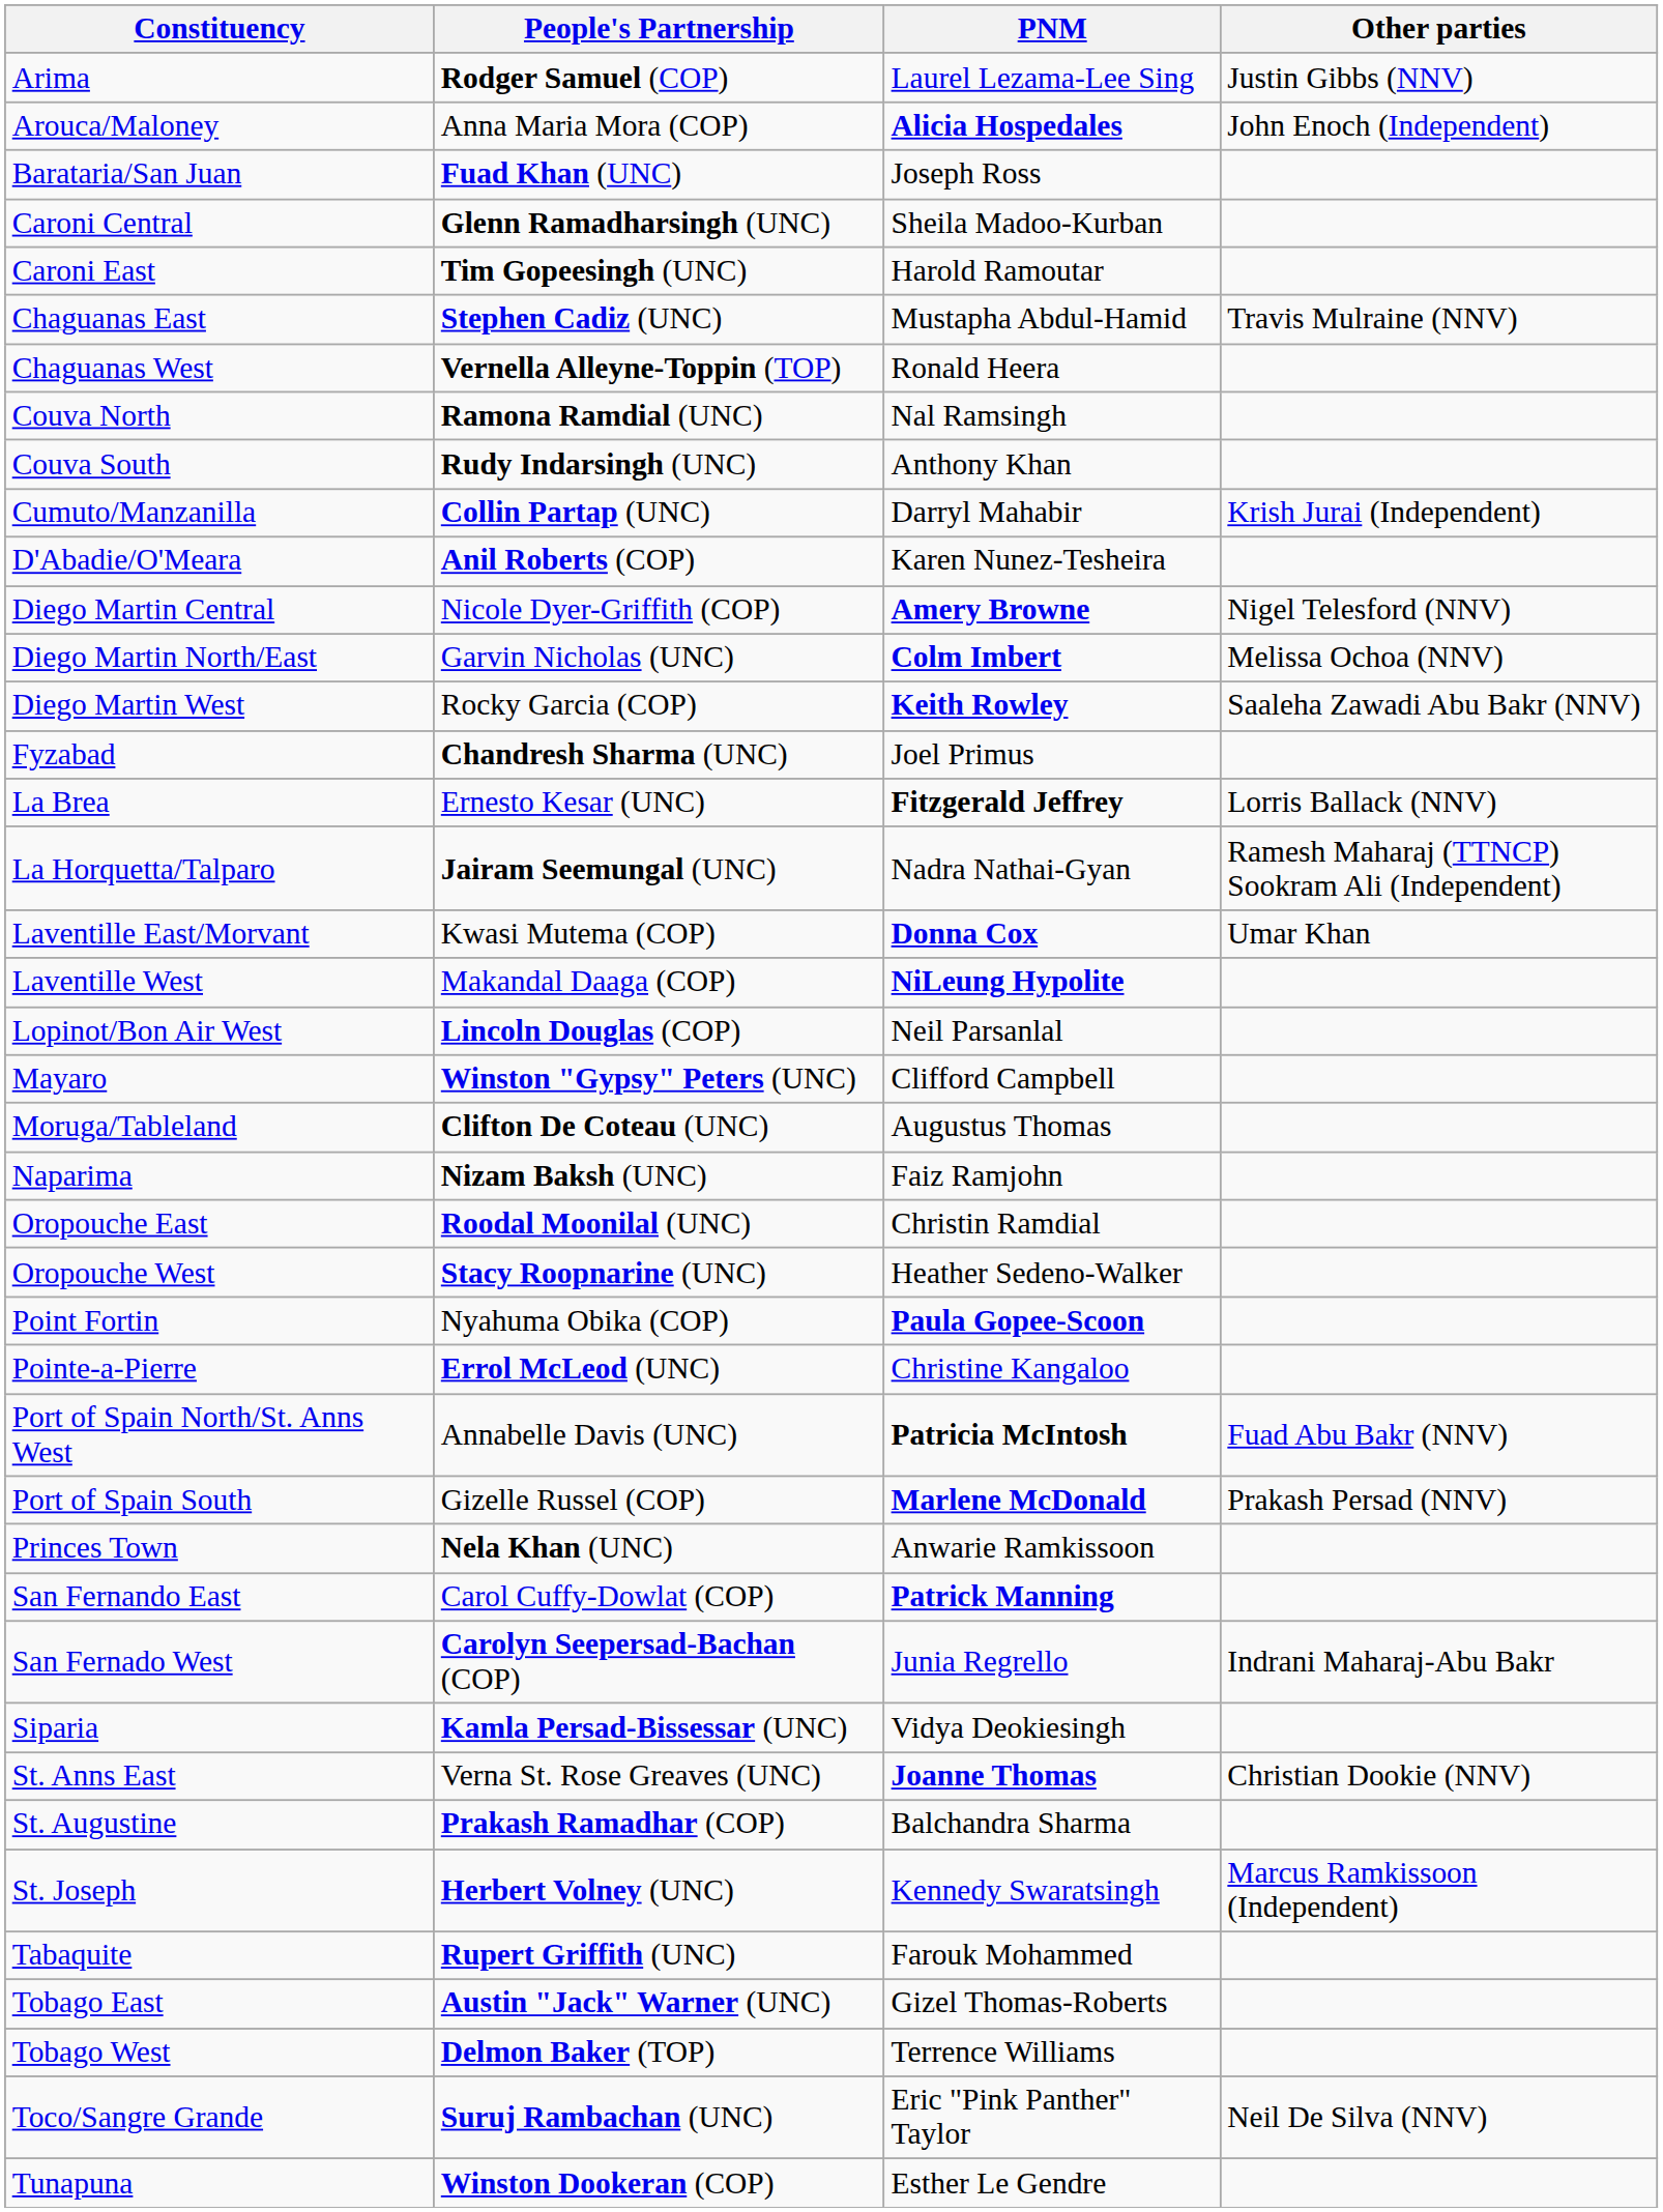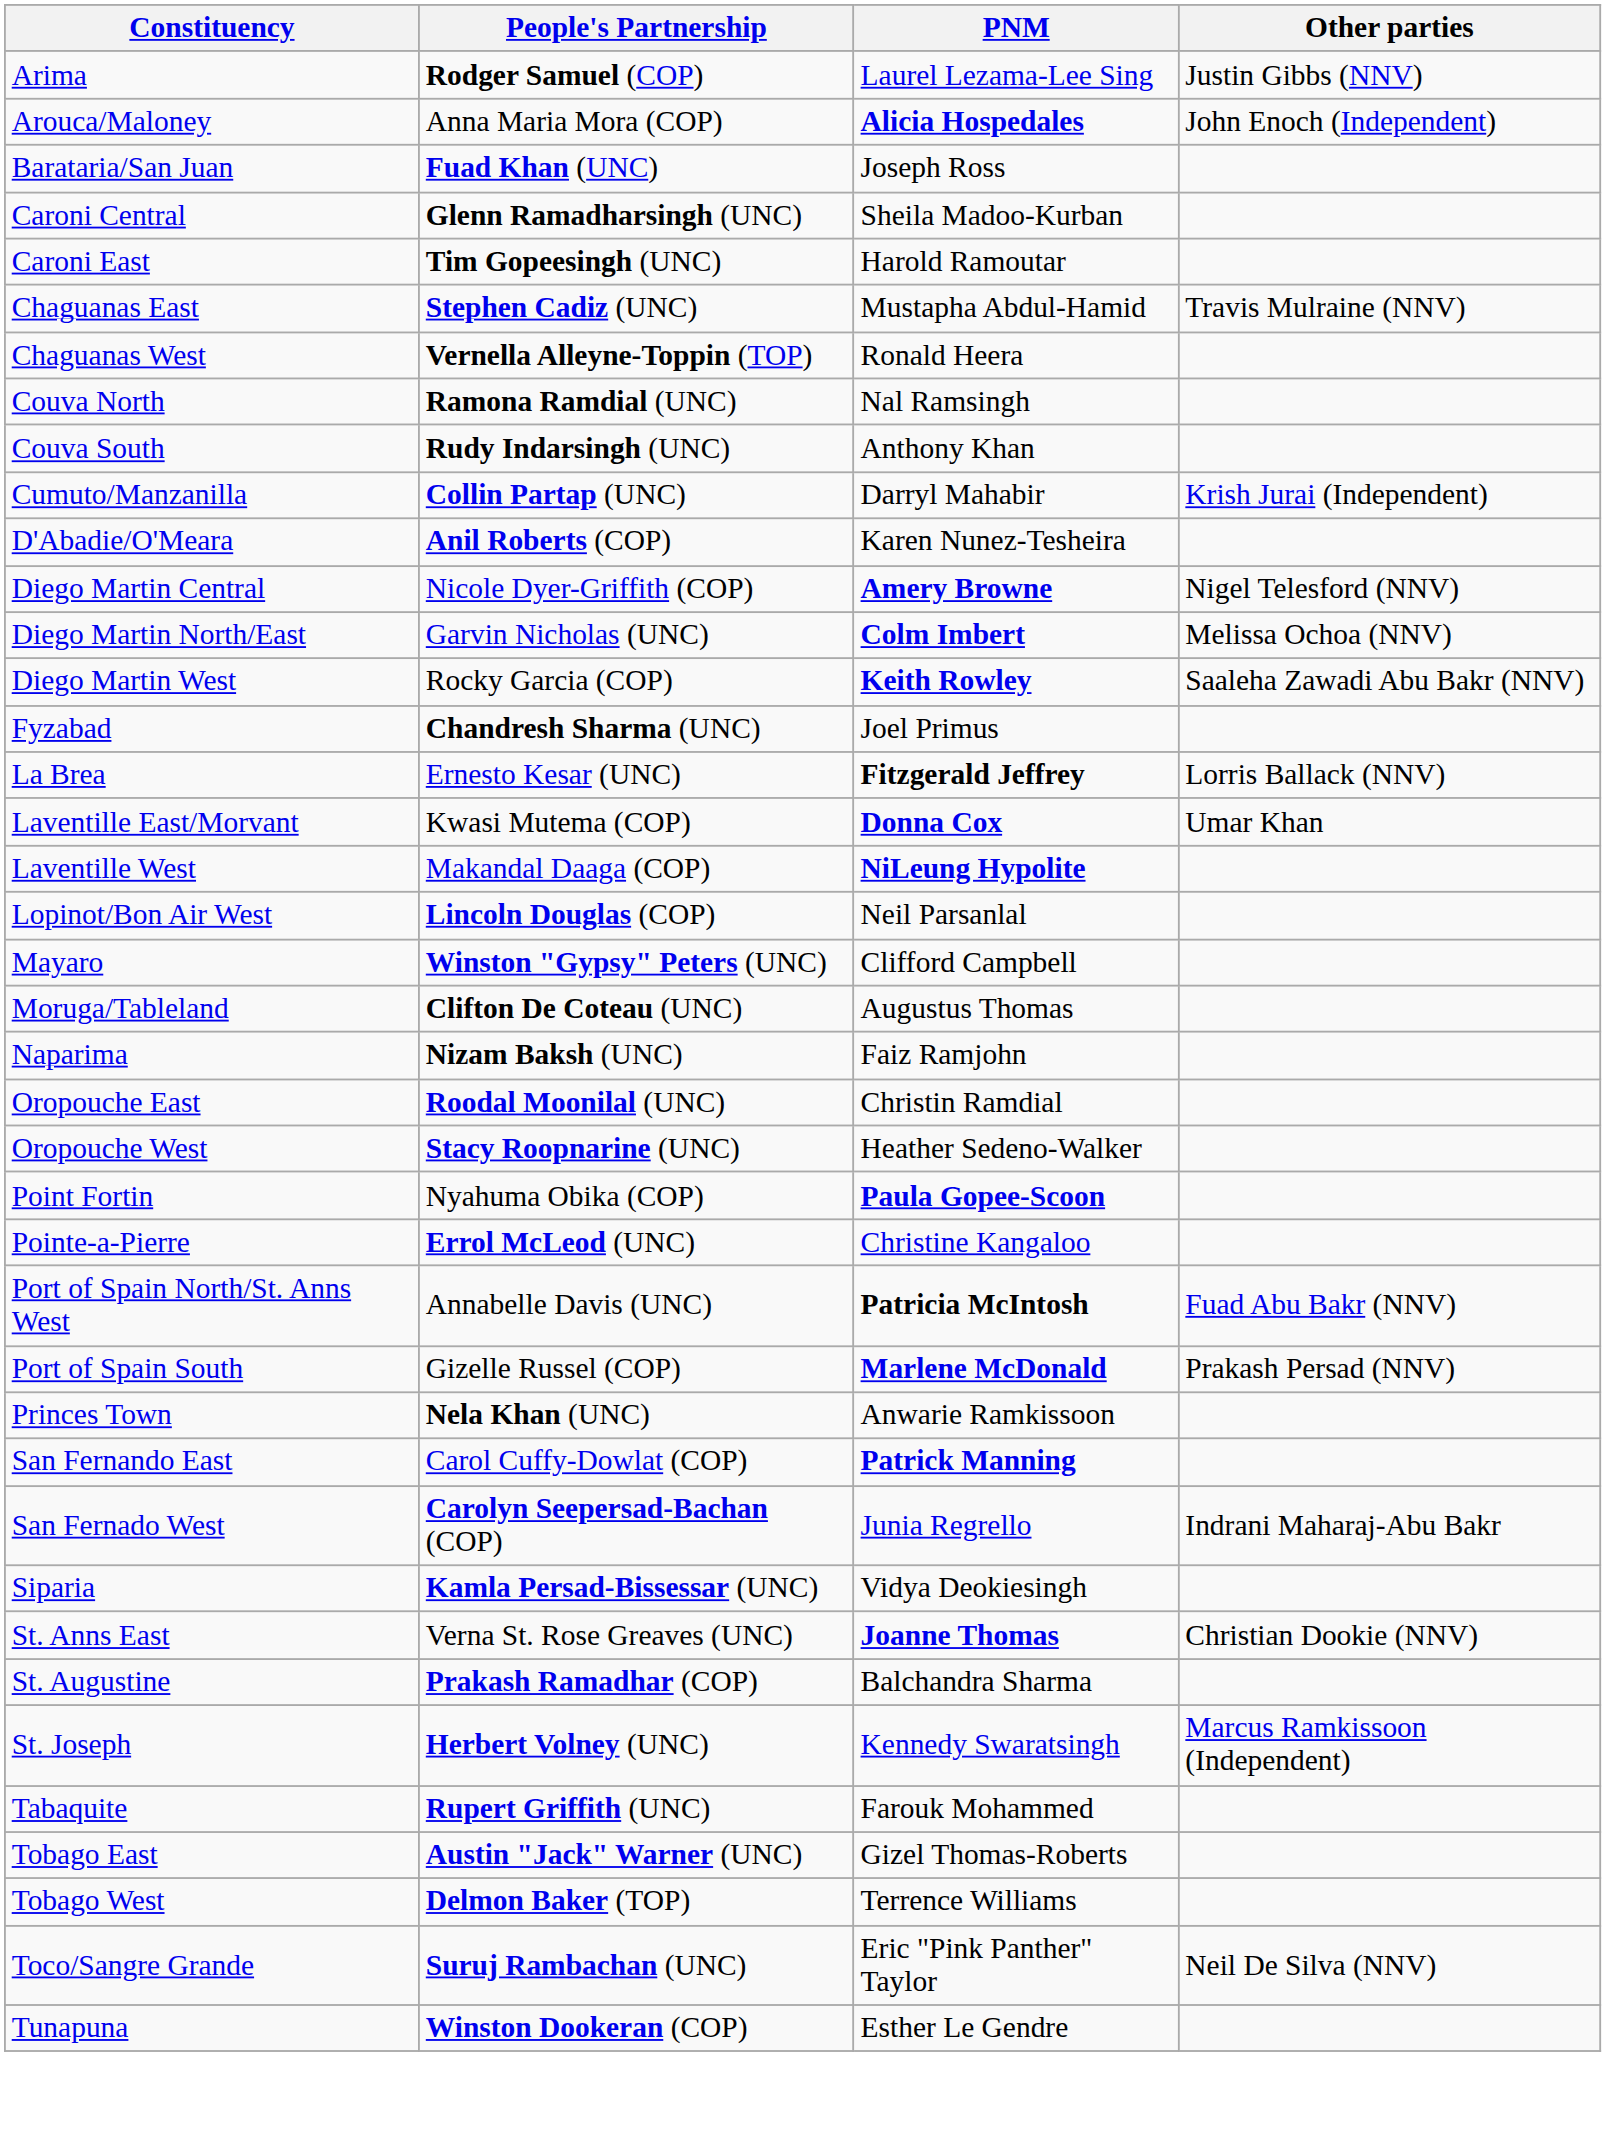 <table class="wikitable sortable">
 <tr>
 <th><a href='#'>Constituency</a></th>
 <th><a href='#'>People's Partnership</a></th>
 <th><a href='#'>PNM</a></th>
 <th>Other parties</th>
 </tr>
 <tr>
 <td><a href='#'>Arima</a></td>
 <td><strong>Rodger Samuel</strong> (<a href='#'>COP</a>)</td>
 <td><a href='#'>Laurel Lezama-Lee Sing</a></td>
 <td>Justin Gibbs (<a href='#'>NNV</a>)</td>
 </tr>
 <tr>
 <td><a href='#'>Arouca/Maloney</a></td>
 <td>Anna Maria Mora (COP)</td>
 <td><strong><a href='#'>Alicia Hospedales</a></strong></td>
 <td>John Enoch (<a href='#'>Independent</a>)</td>
 </tr>
 <tr>
 <td><a href='#'>Barataria/San Juan</a></td>
 <td><strong><a href='#'>Fuad Khan</a></strong> (<a href='#'>UNC</a>)</td>
 <td>Joseph Ross</td>
 <td></td>
 </tr>
 <tr>
 <td><a href='#'>Caroni Central</a></td>
 <td><strong>Glenn Ramadharsingh</strong> (UNC)</td>
 <td>Sheila Madoo-Kurban</td>
 <td></td>
 </tr>
 <tr>
 <td><a href='#'>Caroni East</a></td>
 <td><strong>Tim Gopeesingh</strong> (UNC)</td>
 <td>Harold Ramoutar</td>
 <td></td>
 </tr>
 <tr>
 <td><a href='#'>Chaguanas East</a></td>
 <td><strong><a href='#'>Stephen Cadiz</a></strong> (UNC)</td>
 <td>Mustapha Abdul-Hamid</td>
 <td>Travis Mulraine (NNV)</td>
 </tr>
 <tr>
 <td><a href='#'>Chaguanas West</a></td>
 <td><strong>Vernella Alleyne-Toppin</strong> (<a href='#'>TOP</a>)</td>
 <td>Ronald Heera</td>
 <td></td>
 </tr>
 <tr>
 <td><a href='#'>Couva North</a></td>
 <td><strong>Ramona Ramdial</strong> (UNC)</td>
 <td>Nal Ramsingh</td>
 <td></td>
 </tr>
 <tr>
 <td><a href='#'>Couva South</a></td>
 <td><strong>Rudy Indarsingh</strong> (UNC)</td>
 <td>Anthony Khan</td>
 <td></td>
 </tr>
 <tr>
 <td><a href='#'>Cumuto/Manzanilla</a></td>
 <td><strong><a href='#'>Collin Partap</a></strong> (UNC)</td>
 <td>Darryl Mahabir</td>
 <td><a href='#'>Krish Jurai</a> (Independent)</td>
 </tr>
 <tr>
 <td><a href='#'>D'Abadie/O'Meara</a></td>
 <td><strong><a href='#'>Anil Roberts</a></strong> (COP)</td>
 <td>Karen Nunez-Tesheira</td>
 <td></td>
 </tr>
 <tr>
 <td><a href='#'>Diego Martin Central</a></td>
 <td><a href='#'>Nicole Dyer-Griffith</a> (COP)</td>
 <td><strong><a href='#'>Amery Browne</a></strong></td>
 <td>Nigel Telesford (NNV)</td>
 </tr>
 <tr>
 <td><a href='#'>Diego Martin North/East</a></td>
 <td><a href='#'>Garvin Nicholas</a> (UNC)</td>
 <td><strong><a href='#'>Colm Imbert</a></strong></td>
 <td>Melissa Ochoa (NNV)</td>
 </tr>
 <tr>
 <td><a href='#'>Diego Martin West</a></td>
 <td>Rocky Garcia (COP)</td>
 <td><strong><a href='#'>Keith Rowley</a></strong></td>
 <td>Saaleha Zawadi Abu Bakr (NNV)</td>
 </tr>
 <tr>
 <td><a href='#'>Fyzabad</a></td>
 <td><strong>Chandresh Sharma</strong> (UNC)</td>
 <td>Joel Primus</td>
 <td></td>
 </tr>
 <tr>
 <td><a href='#'>La Brea</a></td>
 <td><a href='#'>Ernesto Kesar</a> (UNC)</td>
 <td><strong>Fitzgerald Jeffrey</strong></td>
 <td>Lorris Ballack (NNV)</td>
-</tr>
-<tr>
-<td><a href='#'>La Horquetta/Talparo</a></td>
-<td><strong>Jairam Seemungal</strong> (UNC)</td>
-<td>Nadra Nathai-Gyan</td>
-<td>Ramesh Maharaj (<a href='#'>TTNCP</a>)<br>Sookram Ali (Independent)</td>
 </tr>
 <tr>
 <td><a href='#'>Laventille East/Morvant</a></td>
 <td>Kwasi Mutema (COP)</td>
 <td><strong><a href='#'>Donna Cox</a></strong></td>
 <td>Umar Khan</td>
 </tr>
 <tr>
 <td><a href='#'>Laventille West</a></td>
 <td><a href='#'>Makandal Daaga</a> (COP)</td>
 <td><strong><a href='#'>NiLeung Hypolite</a></strong></td>
 <td></td>
 </tr>
 <tr>
 <td><a href='#'>Lopinot/Bon Air West</a></td>
 <td><strong><a href='#'>Lincoln Douglas</a></strong> (COP)</td>
 <td>Neil Parsanlal</td>
 <td></td>
 </tr>
 <tr>
 <td><a href='#'>Mayaro</a></td>
 <td><strong><a href='#'>Winston "Gypsy" Peters</a></strong> (UNC)</td>
 <td>Clifford Campbell</td>
 <td></td>
 </tr>
 <tr>
 <td><a href='#'>Moruga/Tableland</a></td>
 <td><strong>Clifton De Coteau</strong> (UNC)</td>
 <td>Augustus Thomas</td>
 <td></td>
 </tr>
 <tr>
 <td><a href='#'>Naparima</a></td>
 <td><strong>Nizam Baksh</strong> (UNC)</td>
 <td>Faiz Ramjohn</td>
 <td></td>
 </tr>
 <tr>
 <td><a href='#'>Oropouche East</a></td>
 <td><strong><a href='#'>Roodal Moonilal</a></strong> (UNC)</td>
 <td>Christin Ramdial</td>
 <td></td>
 </tr>
 <tr>
 <td><a href='#'>Oropouche West</a></td>
 <td><strong><a href='#'>Stacy Roopnarine</a></strong> (UNC)</td>
 <td>Heather Sedeno-Walker</td>
 <td></td>
 </tr>
 <tr>
 <td><a href='#'>Point Fortin</a></td>
 <td>Nyahuma Obika (COP)</td>
 <td><strong><a href='#'>Paula Gopee-Scoon</a></strong></td>
 <td></td>
 </tr>
 <tr>
 <td><a href='#'>Pointe-a-Pierre</a></td>
 <td><strong><a href='#'>Errol McLeod</a></strong> (UNC)</td>
 <td><a href='#'>Christine Kangaloo</a></td>
 <td></td>
 </tr>
 <tr>
 <td><a href='#'>Port of Spain North/St. Anns West</a></td>
 <td>Annabelle Davis (UNC)</td>
 <td><strong>Patricia McIntosh</strong></td>
 <td><a href='#'>Fuad Abu Bakr</a> (NNV)</td>
 </tr>
 <tr>
 <td><a href='#'>Port of Spain South</a></td>
 <td>Gizelle Russel (COP)</td>
 <td><strong><a href='#'>Marlene McDonald</a></strong></td>
 <td>Prakash Persad (NNV)</td>
 </tr>
 <tr>
 <td><a href='#'>Princes Town</a></td>
 <td><strong>Nela Khan</strong> (UNC)</td>
 <td>Anwarie Ramkissoon</td>
 <td></td>
 </tr>
 <tr>
 <td><a href='#'>San Fernando East</a></td>
 <td><a href='#'>Carol Cuffy-Dowlat</a> (COP)</td>
 <td><strong><a href='#'>Patrick Manning</a></strong></td>
 <td></td>
 </tr>
 <tr>
 <td><a href='#'>San Fernado West</a></td>
 <td><strong><a href='#'>Carolyn Seepersad-Bachan</a></strong> (COP)</td>
 <td><a href='#'>Junia Regrello</a></td>
 <td>Indrani Maharaj-Abu Bakr</td>
 </tr>
 <tr>
 <td><a href='#'>Siparia</a></td>
 <td><strong><a href='#'>Kamla Persad-Bissessar</a></strong> (UNC)</td>
 <td>Vidya Deokiesingh</td>
 <td></td>
 </tr>
 <tr>
 <td><a href='#'>St. Anns East</a></td>
 <td>Verna St. Rose Greaves (UNC)</td>
 <td><strong><a href='#'>Joanne Thomas</a></strong></td>
 <td>Christian Dookie (NNV)</td>
 </tr>
 <tr>
 <td><a href='#'>St. Augustine</a></td>
 <td><strong><a href='#'>Prakash Ramadhar</a></strong> (COP)</td>
 <td>Balchandra Sharma</td>
 <td></td>
 </tr>
 <tr>
 <td><a href='#'>St. Joseph</a></td>
 <td><strong><a href='#'>Herbert Volney</a></strong> (UNC)</td>
 <td><a href='#'>Kennedy Swaratsingh</a></td>
 <td><a href='#'>Marcus Ramkissoon</a> (Independent)</td>
 </tr>
 <tr>
 <td><a href='#'>Tabaquite</a></td>
 <td><strong><a href='#'>Rupert Griffith</a></strong> (UNC)</td>
 <td>Farouk Mohammed</td>
 <td></td>
 </tr>
 <tr>
 <td><a href='#'>Tobago East</a></td>
 <td><strong><a href='#'>Austin "Jack" Warner</a></strong> (UNC)</td>
 <td>Gizel Thomas-Roberts</td>
 <td></td>
 </tr>
 <tr>
 <td><a href='#'>Tobago West</a></td>
 <td><strong><a href='#'>Delmon Baker</a></strong> (TOP)</td>
 <td>Terrence Williams</td>
 <td></td>
 </tr>
 <tr>
 <td><a href='#'>Toco/Sangre Grande</a></td>
 <td><strong><a href='#'>Suruj Rambachan</a></strong> (UNC)</td>
 <td>Eric "Pink Panther" Taylor</td>
 <td>Neil De Silva (NNV)</td>
 </tr>
 <tr>
 <td><a href='#'>Tunapuna</a></td>
 <td><strong><a href='#'>Winston Dookeran</a></strong> (COP)</td>
 <td>Esther Le Gendre</td>
 <td></td>
 </tr>
 </table>
